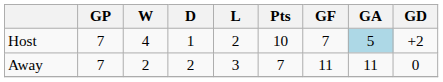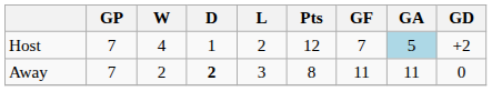 <table class="wikitable" style="text-align: center;">
 <tr>
 <th width=70></th>
 <th width=40>GP</th>
 <th width=40>W</th>
 <th width=40>D</th>
 <th width=40>L</th>
 <th width=40><strong>Pts</strong></th>
 <th width=40>GF</th>
 <th width=40>GA</th>
 <th width=40>GD</th>
 </tr>
 <tr>
 <td style="text-align:left">Host</td>
 <td>7</td>
 <td>4</td>
 <td>1</td>
 <td>2</td>
-<td>10</td>
+<td>12</td>
 <td>7</td>
 <td style="background: lightblue;">5</td>
 <td>+2</td>
 </tr>
 <tr>
 <td style="text-align:left">Away</td>
 <td>7</td>
 <td>2</td>
-<td>2</td>
+<td><strong>2</strong></td>
 <td>3</td>
-<td>7</td>
+<td>8</td>
 <td>11</td>
 <td>11</td>
 <td>0</td>
 </tr>
 <tr>
 </tr>
 </table>
